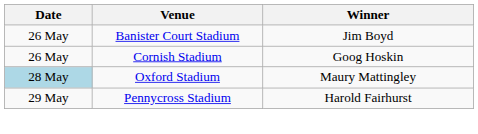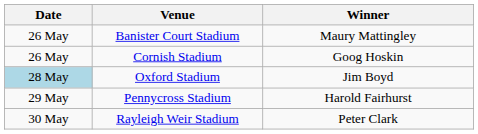 <table class="wikitable" style="text-align:center">
 <tr>
 <th width=100>Date</th>
 <th width=200>Venue</th>
 <th width=250>Winner</th>
 </tr>
 <tr>
 <td>26 May</td>
 <td><a href='#'>Banister Court Stadium</a></td>
-<td>Jim Boyd</td>
+<td>Maury Mattingley</td>
 </tr>
 <tr>
 <td>26 May</td>
 <td><a href='#'>Cornish Stadium</a></td>
 <td>Goog Hoskin</td>
 </tr>
 <tr>
 <td style="background: lightblue;">28 May</td>
 <td><a href='#'>Oxford Stadium</a></td>
-<td>Maury Mattingley</td>
+<td>Jim Boyd</td>
 </tr>
 <tr>
 <td>29 May</td>
 <td><a href='#'>Pennycross Stadium</a></td>
 <td>Harold Fairhurst</td>
 </tr>
+<tr>
+<td>30 May</td>
+<td><a href='#'>Rayleigh Weir Stadium</a></td>
+<td>Peter Clark</td>
+</tr>
 </table>
